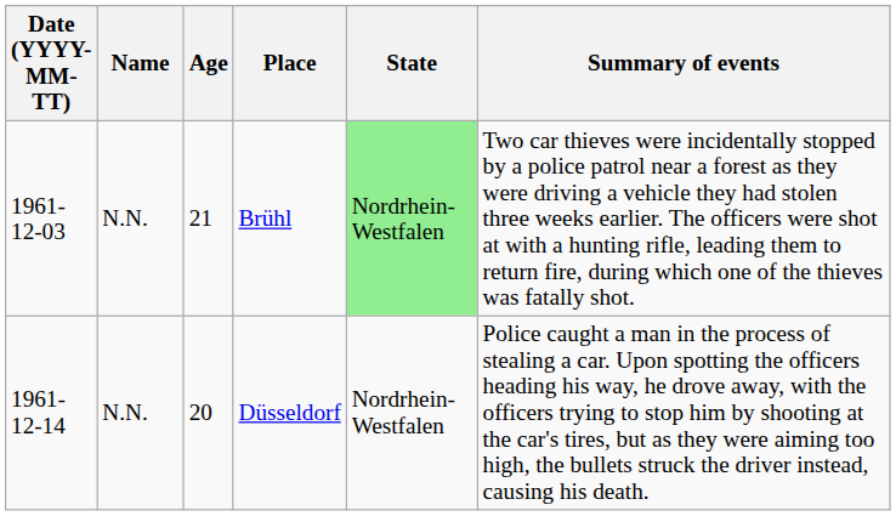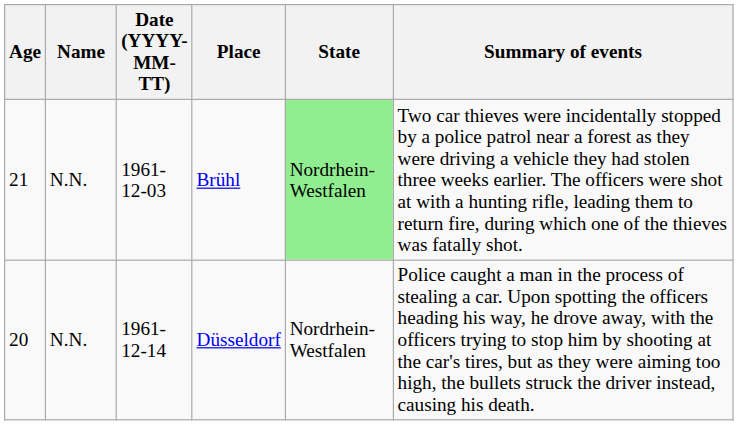 <table class="wikitable sortable static-row-numbers static-row-header-text">
 <tr>
+<th style="width:5%;">Age</th>
+<th style="width:10%;">Name</th>
 <th style="width:10%;">Date<br>(YYYY-MM-TT)</th>
-<th style="width:10%;">Name</th>
-<th style="width:5%;">Age</th>
 <th style="width:10%;">Place</th>
 <th style="width:15%;">State</th>
 <th style="width:50%;">Summary of events</th>
 </tr>
 <tr>
+<td>21</td>
+<td>N.N.</td>
 <td>1961-12-03</td>
-<td>N.N.</td>
-<td>21</td>
 <td><a href='#'>Brühl</a></td>
 <td style="background: lightgreen;">Nordrhein-Westfalen</td>
 <td>Two car thieves were incidentally stopped by a police patrol near a forest as they were driving a vehicle they had stolen three weeks earlier. The officers were shot at with a hunting rifle, leading them to return fire, during which one of the thieves was fatally shot.</td>
 </tr>
 <tr>
+<td>20</td>
+<td>N.N.</td>
 <td>1961-12-14</td>
-<td>N.N.</td>
-<td>20</td>
 <td><a href='#'>Düsseldorf</a></td>
 <td>Nordrhein-Westfalen</td>
 <td>Police caught a man in the process of stealing a car. Upon spotting the officers heading his way, he drove away, with the officers trying to stop him by shooting at the car's tires, but as they were aiming too high, the bullets struck the driver instead, causing his death.</td>
 </tr>
 </table>
